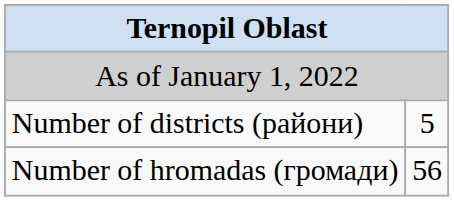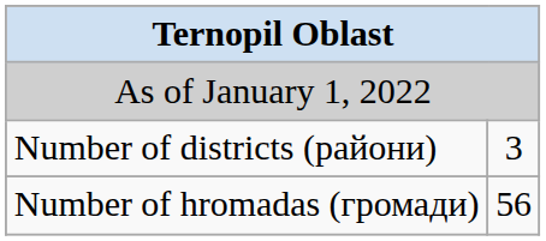 <table class="wikitable">
 <tr>
 <td colspan="2" style="background:#CEE0F2; color:black; text-align:center;"><strong>Ternopil Oblast</strong></td>
 </tr>
 <tr>
 <td colspan="2" style="background:#CFCFCF; color:black; text-align:center;">As of January 1, 2022</td>
 </tr>
 <tr>
 <td>Number of districts (райони)</td>
-<td align="center">5</td>
+<td align="center">3</td>
 </tr>
 <tr>
 <td>Number of hromadas (громади)</td>
 <td align="center">56</td>
 </tr>
 </table>
